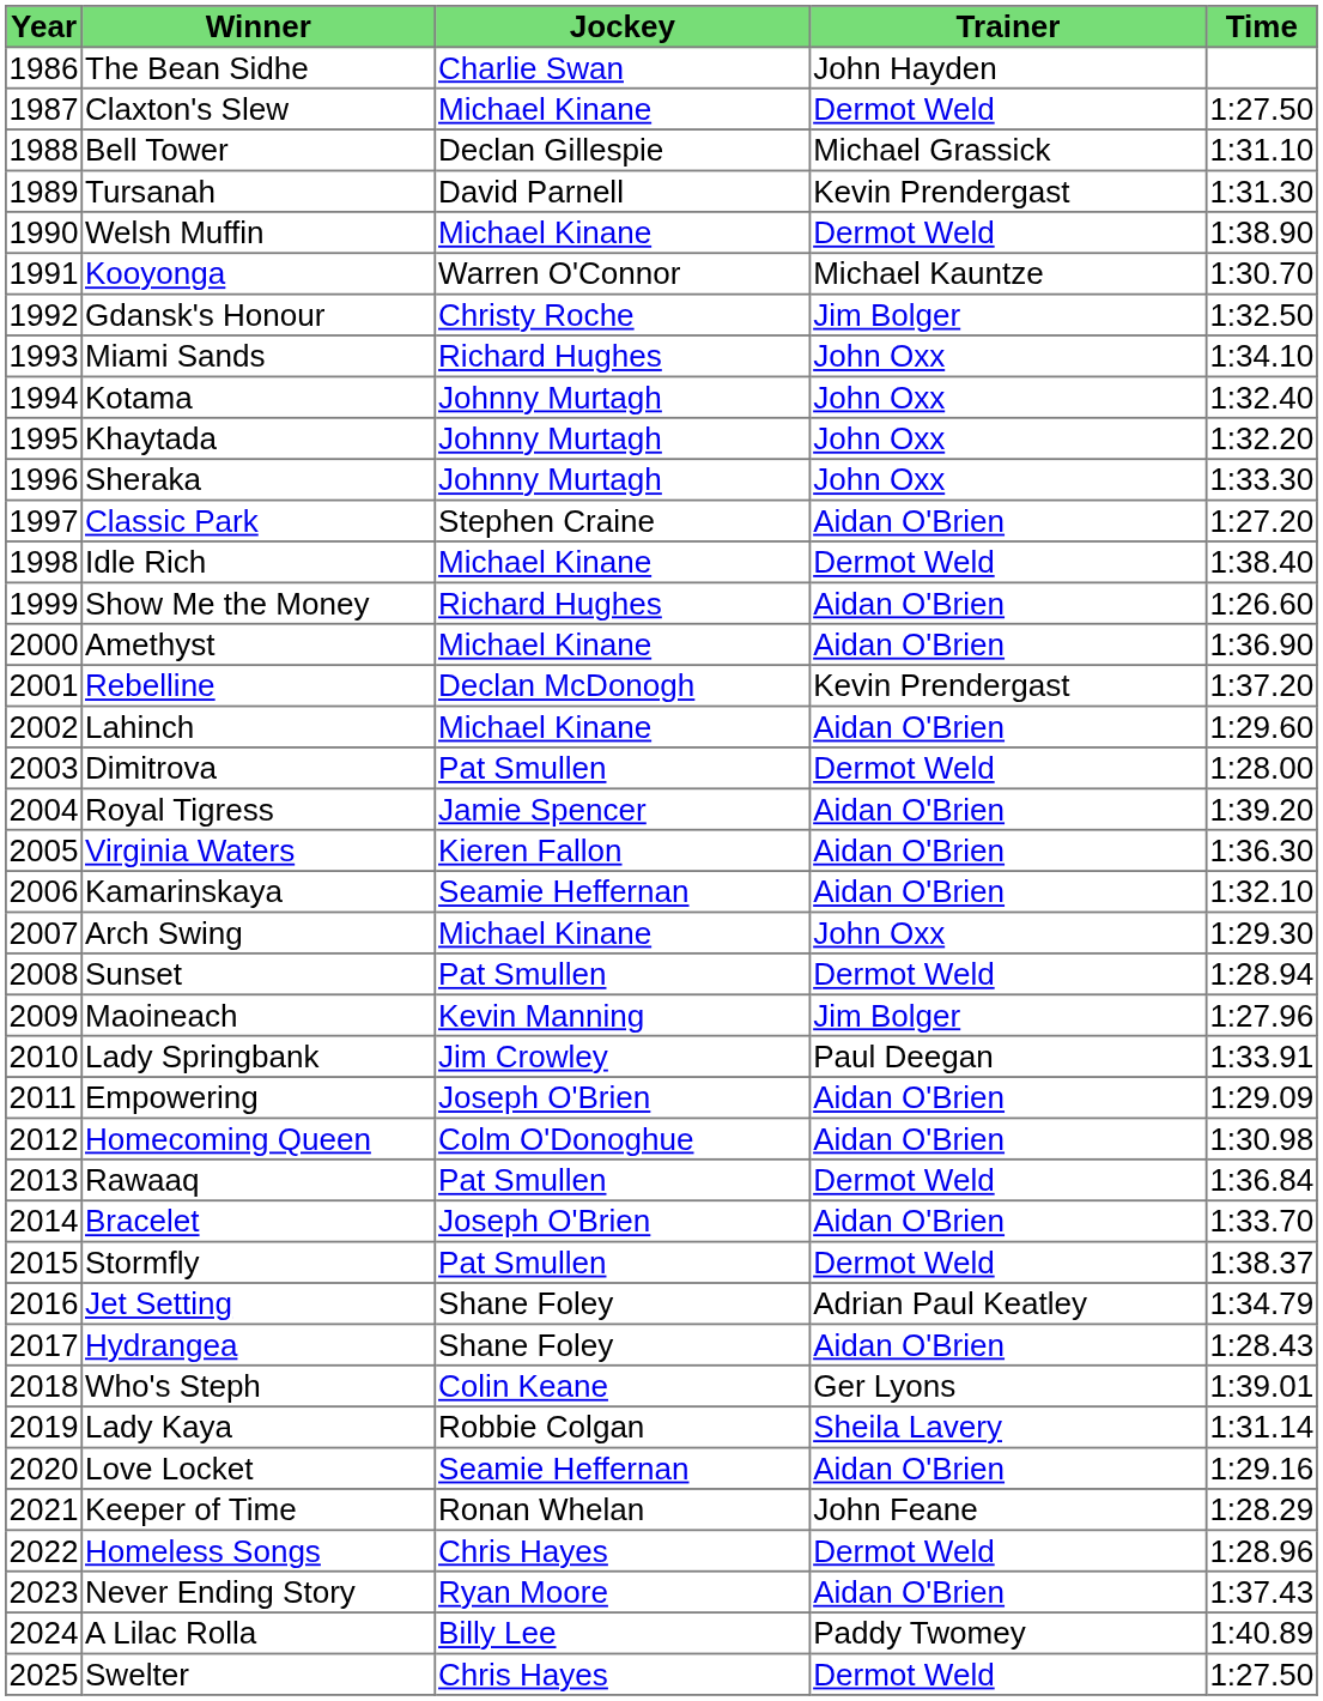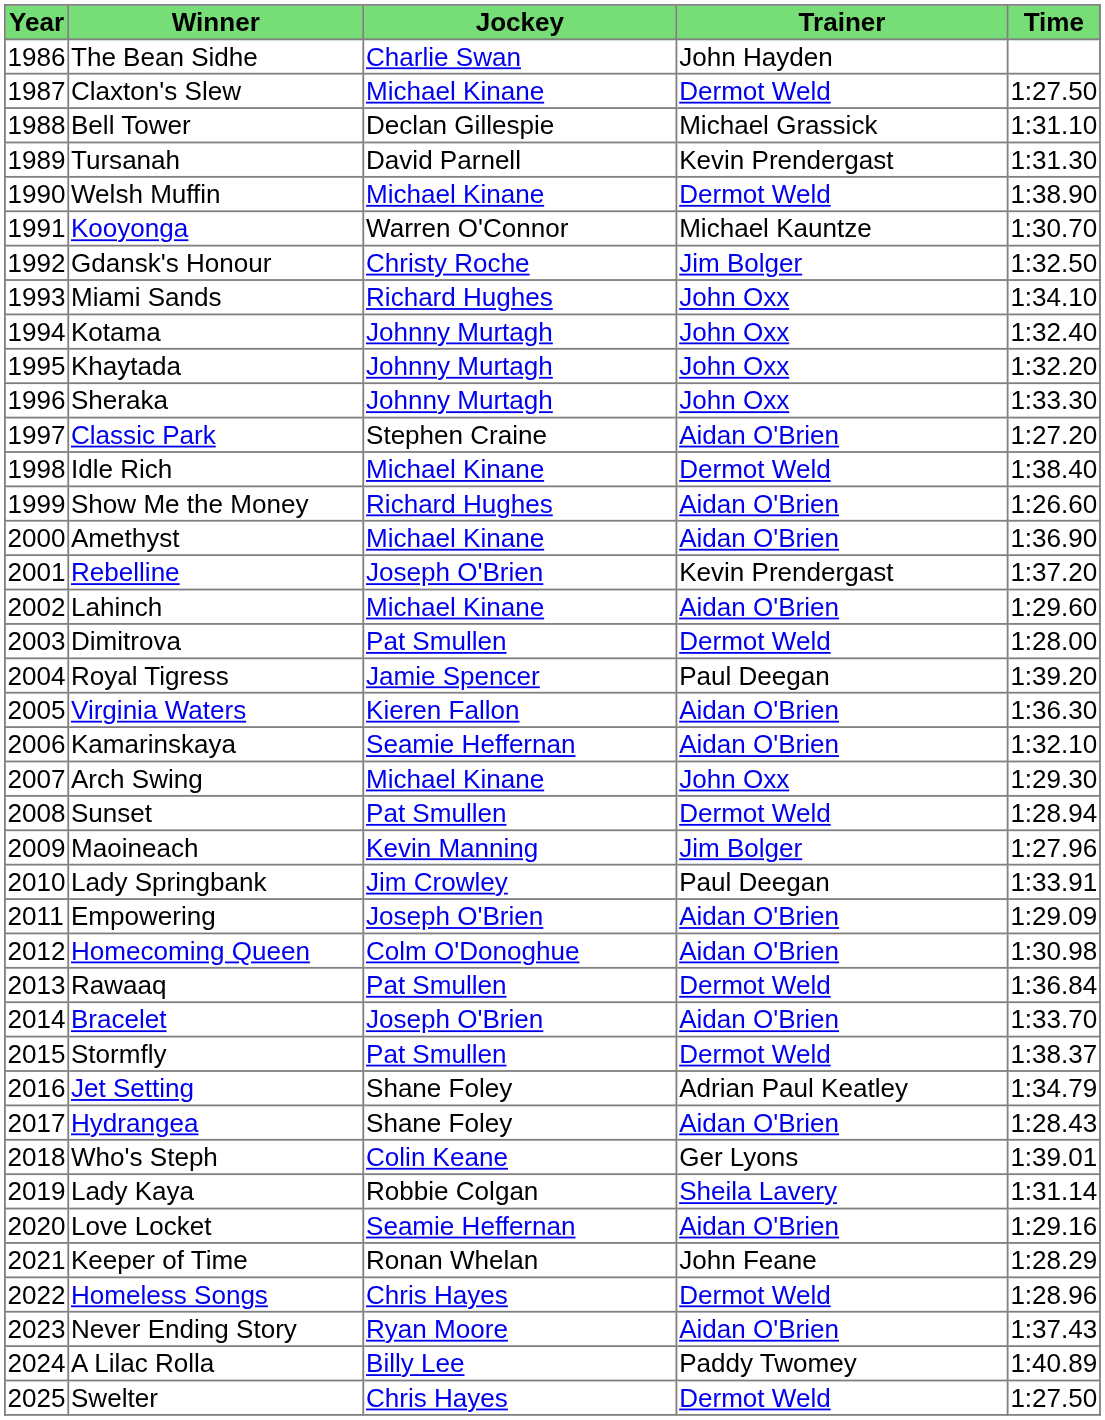 <table class = "sortable" | border="1" style="border-collapse: collapse; font-size:90%">
 <tr bgcolor="#77dd77" align="center">
 <th>Year</th>
 <th>Winner</th>
 <th>Jockey</th>
 <th>Trainer</th>
 <th>Time</th>
 </tr>
 <tr>
 <td>1986</td>
 <td width=160px>The Bean Sidhe</td>
 <td width=170px><a href='#'>Charlie Swan</a></td>
 <td width=180px>John Hayden</td>
 <td></td>
 </tr>
 <tr>
 <td>1987</td>
 <td>Claxton's Slew</td>
 <td><a href='#'>Michael Kinane</a></td>
 <td><a href='#'>Dermot Weld</a></td>
 <td>1:27.50</td>
 </tr>
 <tr>
 <td>1988</td>
 <td>Bell Tower</td>
 <td>Declan Gillespie</td>
 <td>Michael Grassick</td>
 <td>1:31.10</td>
 </tr>
 <tr>
 <td>1989</td>
 <td>Tursanah</td>
 <td>David Parnell</td>
 <td>Kevin Prendergast</td>
 <td>1:31.30</td>
 </tr>
 <tr>
 <td>1990</td>
 <td>Welsh Muffin </td>
 <td><a href='#'>Michael Kinane</a></td>
 <td><a href='#'>Dermot Weld</a></td>
 <td>1:38.90</td>
 </tr>
 <tr>
 <td>1991</td>
 <td><a href='#'>Kooyonga</a></td>
 <td>Warren O'Connor</td>
 <td>Michael Kauntze</td>
 <td>1:30.70</td>
 </tr>
 <tr>
 <td>1992</td>
 <td>Gdansk's Honour</td>
 <td><a href='#'>Christy Roche</a></td>
 <td><a href='#'>Jim Bolger</a></td>
 <td>1:32.50</td>
 </tr>
 <tr>
 <td>1993</td>
 <td>Miami Sands</td>
 <td><a href='#'>Richard Hughes</a></td>
 <td><a href='#'>John Oxx</a></td>
 <td>1:34.10</td>
 </tr>
 <tr>
 <td>1994</td>
 <td>Kotama</td>
 <td><a href='#'>Johnny Murtagh</a></td>
 <td><a href='#'>John Oxx</a></td>
 <td>1:32.40</td>
 </tr>
 <tr>
 <td>1995</td>
 <td>Khaytada</td>
 <td><a href='#'>Johnny Murtagh</a></td>
 <td><a href='#'>John Oxx</a></td>
 <td>1:32.20</td>
 </tr>
 <tr>
 <td>1996</td>
 <td>Sheraka</td>
 <td><a href='#'>Johnny Murtagh</a></td>
 <td><a href='#'>John Oxx</a></td>
 <td>1:33.30</td>
 </tr>
 <tr>
 <td>1997</td>
 <td><a href='#'>Classic Park</a></td>
 <td>Stephen Craine</td>
 <td><a href='#'>Aidan O'Brien</a></td>
 <td>1:27.20</td>
 </tr>
 <tr>
 <td>1998</td>
 <td>Idle Rich</td>
 <td><a href='#'>Michael Kinane</a></td>
 <td><a href='#'>Dermot Weld</a></td>
 <td>1:38.40</td>
 </tr>
 <tr>
 <td>1999</td>
 <td>Show Me the Money</td>
 <td><a href='#'>Richard Hughes</a></td>
 <td><a href='#'>Aidan O'Brien</a></td>
 <td>1:26.60</td>
 </tr>
 <tr>
 <td>2000</td>
 <td>Amethyst</td>
 <td><a href='#'>Michael Kinane</a></td>
 <td><a href='#'>Aidan O'Brien</a></td>
 <td>1:36.90</td>
 </tr>
 <tr>
 <td>2001</td>
 <td><a href='#'>Rebelline</a></td>
-<td><a href='#'>Declan McDonogh</a></td>
+<td><a href='#'>Joseph O'Brien</a></td>
 <td>Kevin Prendergast</td>
 <td>1:37.20</td>
 </tr>
 <tr>
 <td>2002</td>
 <td>Lahinch</td>
 <td><a href='#'>Michael Kinane</a></td>
 <td><a href='#'>Aidan O'Brien</a></td>
 <td>1:29.60</td>
 </tr>
 <tr>
 <td>2003</td>
 <td>Dimitrova</td>
 <td><a href='#'>Pat Smullen</a></td>
 <td><a href='#'>Dermot Weld</a></td>
 <td>1:28.00</td>
 </tr>
 <tr>
 <td>2004</td>
 <td>Royal Tigress</td>
 <td><a href='#'>Jamie Spencer</a></td>
-<td><a href='#'>Aidan O'Brien</a></td>
+<td>Paul Deegan</td>
 <td>1:39.20</td>
 </tr>
 <tr>
 <td>2005</td>
 <td><a href='#'>Virginia Waters</a></td>
 <td><a href='#'>Kieren Fallon</a></td>
 <td><a href='#'>Aidan O'Brien</a></td>
 <td>1:36.30</td>
 </tr>
 <tr>
 <td>2006</td>
 <td>Kamarinskaya</td>
 <td><a href='#'>Seamie Heffernan</a></td>
 <td><a href='#'>Aidan O'Brien</a></td>
 <td>1:32.10</td>
 </tr>
 <tr>
 <td>2007</td>
 <td>Arch Swing</td>
 <td><a href='#'>Michael Kinane</a></td>
 <td><a href='#'>John Oxx</a></td>
 <td>1:29.30</td>
 </tr>
 <tr>
 <td>2008</td>
 <td> Sunset</td>
 <td><a href='#'>Pat Smullen</a></td>
 <td><a href='#'>Dermot Weld</a></td>
 <td>1:28.94</td>
 </tr>
 <tr>
 <td>2009</td>
 <td>Maoineach</td>
 <td><a href='#'>Kevin Manning</a></td>
 <td><a href='#'>Jim Bolger</a></td>
 <td>1:27.96</td>
 </tr>
 <tr>
 <td>2010</td>
 <td>Lady Springbank</td>
 <td><a href='#'>Jim Crowley</a></td>
 <td>Paul Deegan</td>
 <td>1:33.91</td>
 </tr>
 <tr>
 <td>2011</td>
 <td>Empowering</td>
 <td><a href='#'>Joseph O'Brien</a></td>
 <td><a href='#'>Aidan O'Brien</a></td>
 <td>1:29.09</td>
 </tr>
 <tr>
 <td>2012</td>
 <td><a href='#'>Homecoming Queen</a></td>
 <td><a href='#'>Colm O'Donoghue</a></td>
 <td><a href='#'>Aidan O'Brien</a></td>
 <td>1:30.98</td>
 </tr>
 <tr>
 <td>2013</td>
 <td>Rawaaq</td>
 <td><a href='#'>Pat Smullen</a></td>
 <td><a href='#'>Dermot Weld</a></td>
 <td>1:36.84</td>
 </tr>
 <tr>
 <td>2014</td>
 <td><a href='#'>Bracelet</a></td>
 <td><a href='#'>Joseph O'Brien</a></td>
 <td><a href='#'>Aidan O'Brien</a></td>
 <td>1:33.70</td>
 </tr>
 <tr>
 <td>2015</td>
 <td>Stormfly</td>
 <td><a href='#'>Pat Smullen</a></td>
 <td><a href='#'>Dermot Weld</a></td>
 <td>1:38.37</td>
 </tr>
 <tr>
 <td>2016</td>
 <td><a href='#'>Jet Setting</a></td>
 <td>Shane Foley</td>
 <td>Adrian Paul Keatley</td>
 <td>1:34.79</td>
 </tr>
 <tr>
 <td>2017</td>
 <td><a href='#'>Hydrangea</a></td>
 <td>Shane Foley</td>
 <td><a href='#'>Aidan O'Brien</a></td>
 <td>1:28.43</td>
 </tr>
 <tr>
 <td>2018</td>
 <td>Who's Steph</td>
 <td><a href='#'>Colin Keane</a></td>
 <td>Ger Lyons</td>
 <td>1:39.01</td>
 </tr>
 <tr>
 <td>2019</td>
 <td>Lady Kaya</td>
 <td>Robbie Colgan</td>
 <td><a href='#'>Sheila Lavery</a></td>
 <td>1:31.14</td>
 </tr>
 <tr>
 <td>2020</td>
 <td>Love Locket</td>
 <td><a href='#'>Seamie Heffernan</a></td>
 <td><a href='#'>Aidan O'Brien</a></td>
 <td>1:29.16</td>
 </tr>
 <tr>
 <td>2021</td>
 <td>Keeper of Time</td>
 <td>Ronan Whelan</td>
 <td>John Feane</td>
 <td>1:28.29</td>
 </tr>
 <tr>
 <td>2022</td>
 <td><a href='#'>Homeless Songs</a></td>
 <td><a href='#'>Chris Hayes</a></td>
 <td><a href='#'>Dermot Weld</a></td>
 <td>1:28.96</td>
 </tr>
 <tr>
 <td>2023</td>
 <td>Never Ending Story</td>
 <td><a href='#'>Ryan Moore</a></td>
 <td><a href='#'>Aidan O'Brien</a></td>
 <td>1:37.43</td>
 </tr>
 <tr>
 <td>2024</td>
 <td>A Lilac Rolla</td>
 <td><a href='#'>Billy Lee</a></td>
 <td>Paddy Twomey</td>
 <td>1:40.89</td>
 </tr>
 <tr>
 <td>2025</td>
 <td>Swelter</td>
 <td><a href='#'>Chris Hayes</a></td>
 <td><a href='#'>Dermot Weld</a></td>
 <td>1:27.50</td>
 </tr>
 </table>
